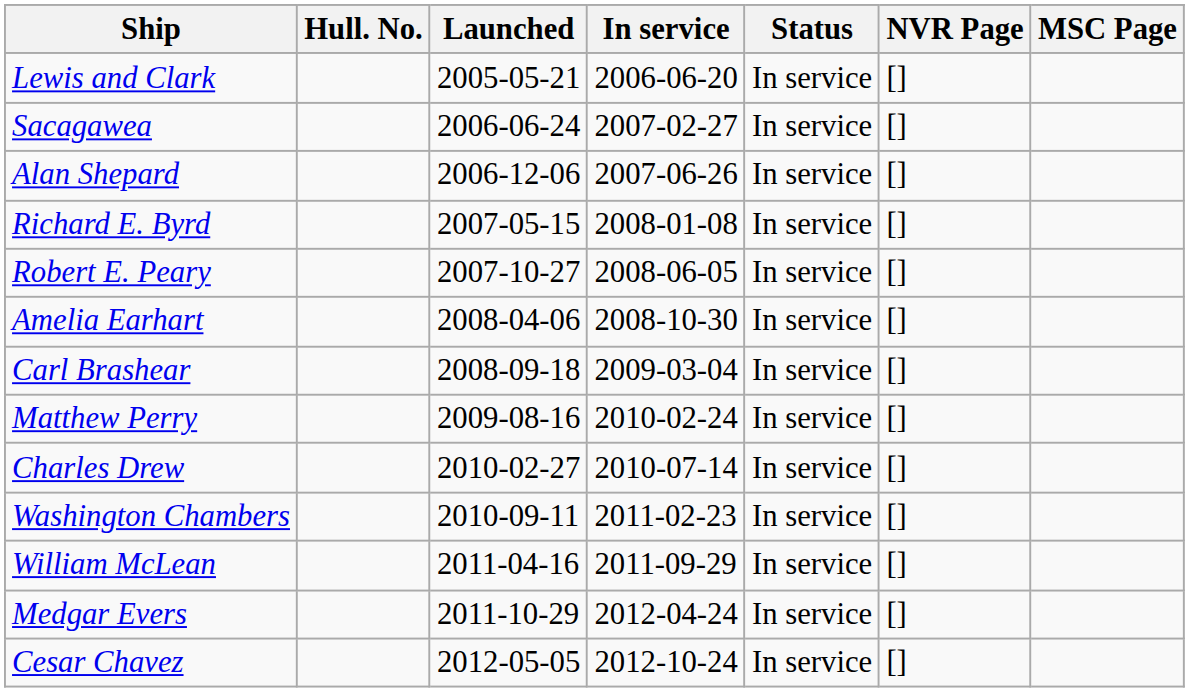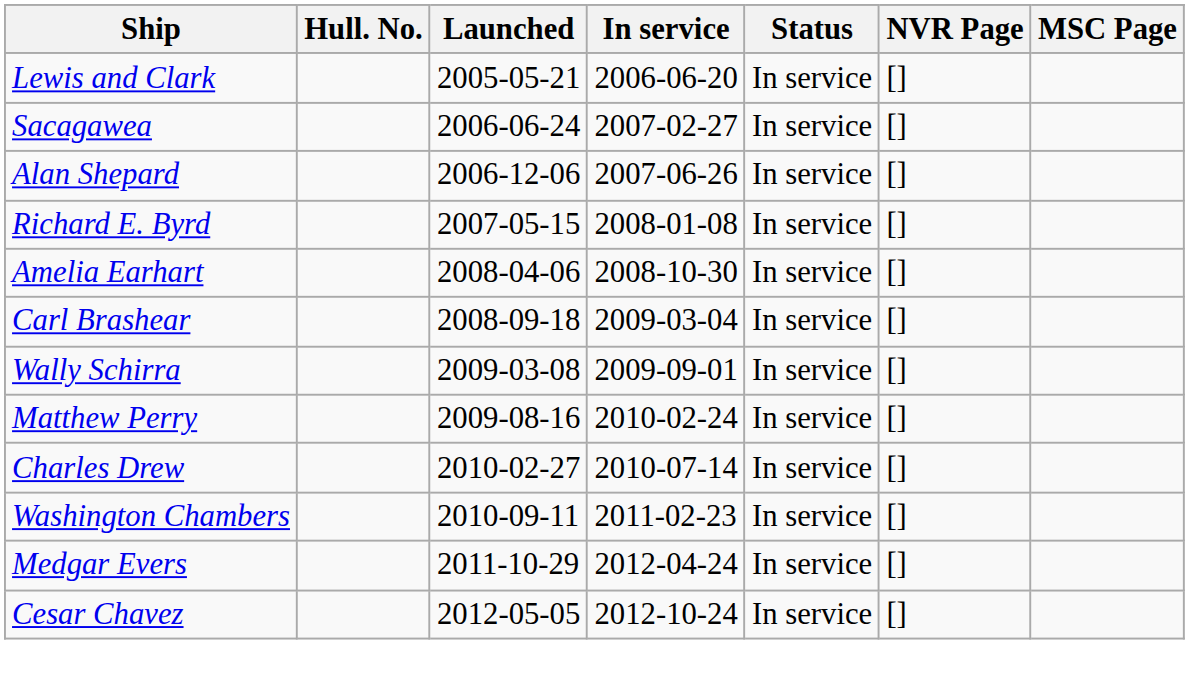 <table class="wikitable sortable">
 <tr>
 <th>Ship</th>
 <th>Hull. No.</th>
 <th>Launched</th>
 <th>In service</th>
 <th class="unsortable">Status</th>
 <th class="unsortable">NVR Page</th>
 <th class="unsortable">MSC Page</th>
 </tr>
 <tr>
 <td><a href='#'><em>Lewis and Clark</em></a></td>
 <td></td>
 <td>2005-05-21</td>
 <td>2006-06-20</td>
 <td>In service</td>
 <td>[]</td>
 <td></td>
 </tr>
 <tr>
 <td><a href='#'><em>Sacagawea</em></a></td>
 <td></td>
 <td>2006-06-24</td>
 <td>2007-02-27</td>
 <td>In service</td>
 <td>[]</td>
 <td></td>
 </tr>
 <tr>
 <td><a href='#'><em>Alan Shepard</em></a></td>
 <td></td>
 <td>2006-12-06</td>
 <td>2007-06-26</td>
 <td>In service</td>
 <td>[]</td>
 <td></td>
 </tr>
 <tr>
 <td><a href='#'><em>Richard E. Byrd</em></a></td>
 <td></td>
 <td>2007-05-15</td>
 <td>2008-01-08</td>
 <td>In service</td>
 <td>[]</td>
 <td></td>
 </tr>
 <tr>
-<td><a href='#'><em>Robert E. Peary</em></a></td>
-<td></td>
-<td>2007-10-27</td>
-<td>2008-06-05</td>
-<td>In service</td>
-<td>[]</td>
-<td></td>
-</tr>
-<tr>
 <td><a href='#'><em>Amelia Earhart</em></a></td>
 <td></td>
 <td>2008-04-06</td>
 <td>2008-10-30</td>
 <td>In service</td>
 <td>[]</td>
 <td></td>
 </tr>
 <tr>
 <td><a href='#'><em>Carl Brashear</em></a></td>
 <td></td>
 <td>2008-09-18</td>
 <td>2009-03-04</td>
+<td>In service</td>
+<td>[]</td>
+<td></td>
+</tr>
+<tr>
+<td><a href='#'><em>Wally Schirra</em></a></td>
+<td></td>
+<td>2009-03-08</td>
+<td>2009-09-01</td>
 <td>In service</td>
 <td>[]</td>
 <td></td>
 </tr>
 <tr>
 <td><a href='#'><em>Matthew Perry</em></a></td>
 <td></td>
 <td>2009-08-16</td>
 <td>2010-02-24</td>
 <td>In service</td>
 <td>[]</td>
 <td></td>
 </tr>
 <tr>
 <td><a href='#'><em>Charles Drew</em></a></td>
 <td></td>
 <td>2010-02-27</td>
 <td>2010-07-14</td>
 <td>In service</td>
 <td>[]</td>
 <td></td>
 </tr>
 <tr>
 <td><a href='#'><em>Washington Chambers</em></a></td>
 <td></td>
 <td>2010-09-11</td>
 <td>2011-02-23</td>
 <td>In service</td>
 <td>[]</td>
 <td></td>
 </tr>
 <tr>
-<td><a href='#'><em>William McLean</em></a></td>
-<td></td>
-<td>2011-04-16</td>
-<td>2011-09-29</td>
-<td>In service</td>
-<td>[]</td>
-<td></td>
-</tr>
-<tr>
 <td><a href='#'><em>Medgar Evers</em></a></td>
 <td></td>
 <td>2011-10-29</td>
 <td>2012-04-24</td>
 <td>In service</td>
 <td>[]</td>
 <td></td>
 </tr>
 <tr>
 <td><a href='#'><em>Cesar Chavez</em></a></td>
 <td></td>
 <td>2012-05-05</td>
 <td>2012-10-24</td>
 <td>In service</td>
 <td>[]</td>
 <td></td>
 </tr>
 </table>
